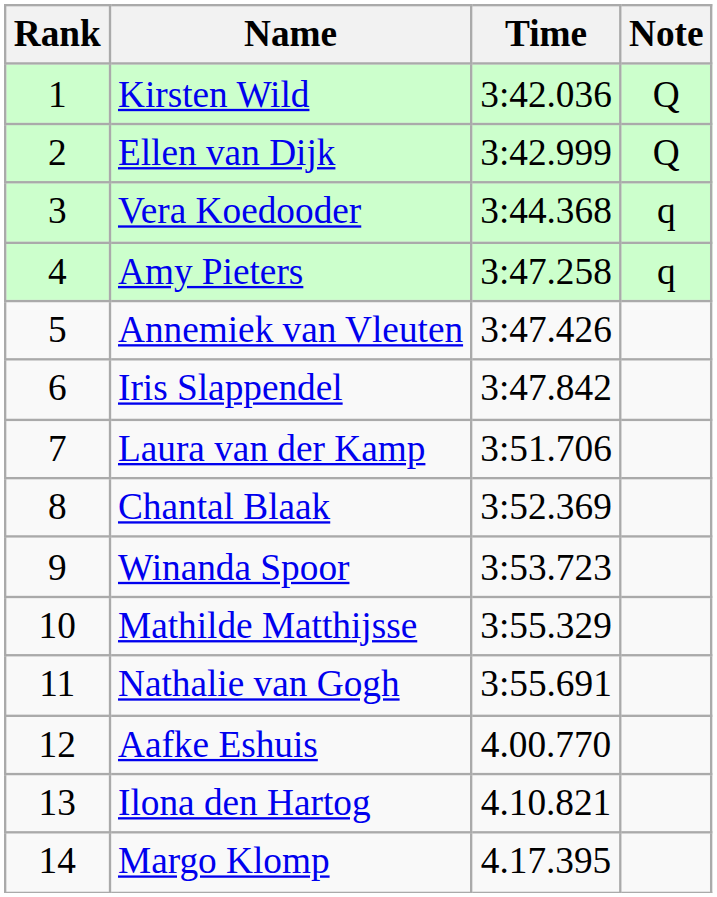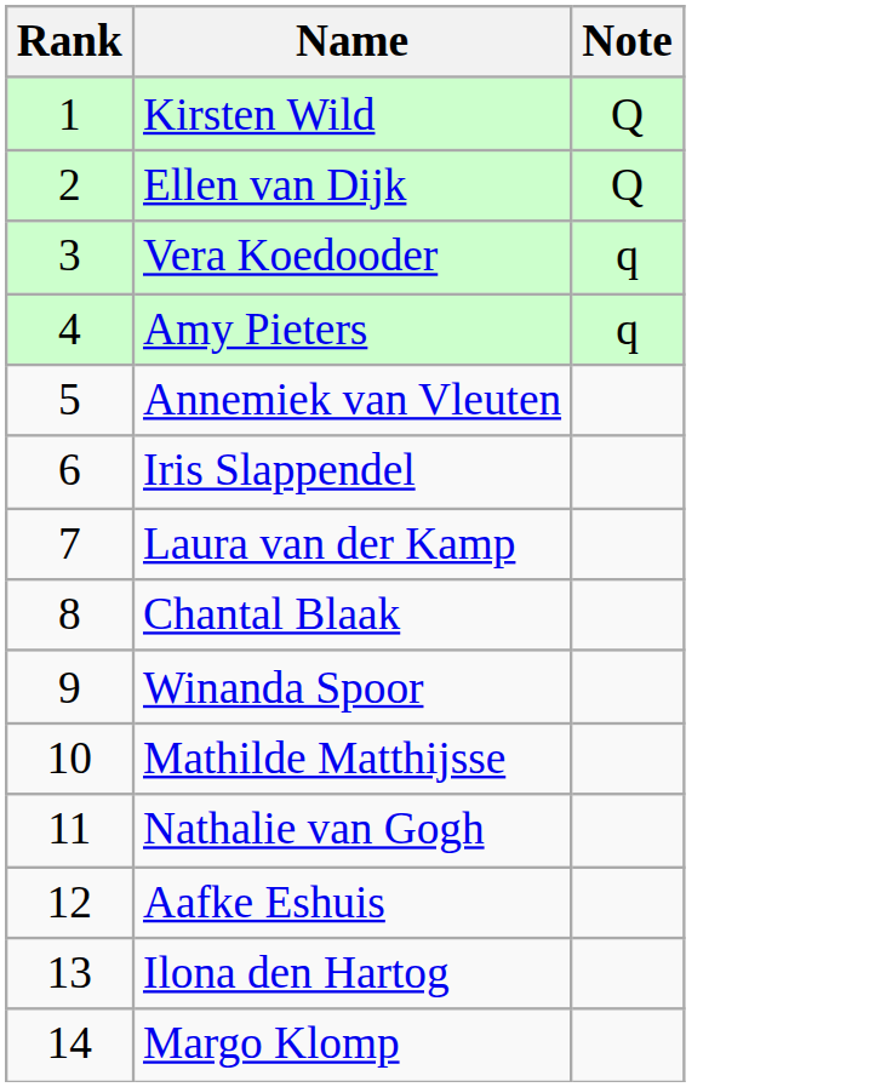 <table class="wikitable sortable" style="text-align:center">
 <tr>
 <th>Rank</th>
 <th>Name</th>
-<th>Time</th>
 <th>Note</th>
 </tr>
 <tr bgcolor=ccffcc>
 <td>1</td>
 <td align=left><a href='#'>Kirsten Wild</a></td>
-<td>3:42.036</td>
 <td>Q</td>
 </tr>
 <tr bgcolor=ccffcc>
 <td>2</td>
 <td align=left><a href='#'>Ellen van Dijk</a></td>
-<td>3:42.999</td>
 <td>Q</td>
 </tr>
 <tr bgcolor=ccffcc>
 <td>3</td>
 <td align=left><a href='#'>Vera Koedooder</a></td>
-<td>3:44.368</td>
 <td>q</td>
 </tr>
 <tr bgcolor=ccffcc>
 <td>4</td>
 <td align=left><a href='#'>Amy Pieters</a></td>
-<td>3:47.258</td>
 <td>q</td>
 </tr>
 <tr>
 <td>5</td>
 <td align=left><a href='#'>Annemiek van Vleuten</a></td>
-<td>3:47.426</td>
 <td></td>
 </tr>
 <tr>
 <td>6</td>
 <td align=left><a href='#'>Iris Slappendel</a></td>
-<td>3:47.842</td>
 <td></td>
 </tr>
 <tr>
 <td>7</td>
 <td align=left><a href='#'>Laura van der Kamp</a></td>
-<td>3:51.706</td>
 <td></td>
 </tr>
 <tr>
 <td>8</td>
 <td align=left><a href='#'>Chantal Blaak</a></td>
-<td>3:52.369</td>
 <td></td>
 </tr>
 <tr>
 <td>9</td>
 <td align=left><a href='#'>Winanda Spoor</a></td>
-<td>3:53.723</td>
 <td></td>
 </tr>
 <tr>
 <td>10</td>
 <td align=left><a href='#'>Mathilde Matthijsse</a></td>
-<td>3:55.329</td>
 <td></td>
 </tr>
 <tr>
 <td>11</td>
 <td align=left><a href='#'>Nathalie van Gogh</a></td>
-<td>3:55.691</td>
 <td></td>
 </tr>
 <tr>
 <td>12</td>
 <td align=left><a href='#'>Aafke Eshuis</a></td>
-<td>4.00.770</td>
 <td></td>
 </tr>
 <tr>
 <td>13</td>
 <td align=left><a href='#'>Ilona den Hartog</a></td>
-<td>4.10.821</td>
 <td></td>
 </tr>
 <tr>
 <td>14</td>
 <td align=left><a href='#'>Margo Klomp</a></td>
-<td>4.17.395</td>
 <td></td>
 </tr>
 </table>
